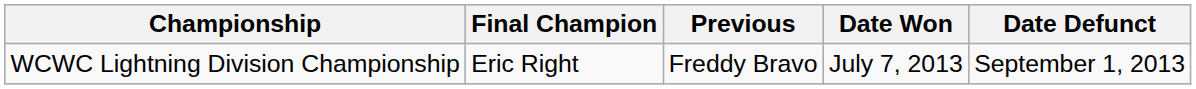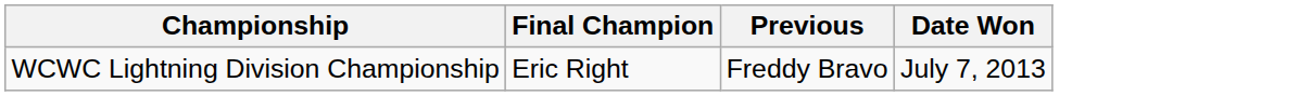 <table class="wikitable">
 <tr>
 <th>Championship</th>
 <th>Final Champion</th>
 <th>Previous</th>
 <th>Date Won</th>
-<th>Date Defunct</th>
 </tr>
 <tr>
 <td>WCWC Lightning Division Championship</td>
 <td>Eric Right</td>
 <td>Freddy Bravo</td>
 <td>July 7, 2013</td>
-<td>September 1, 2013</td>
 </tr>
 </table>
